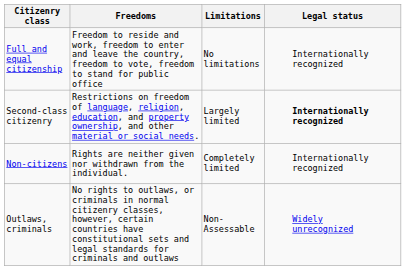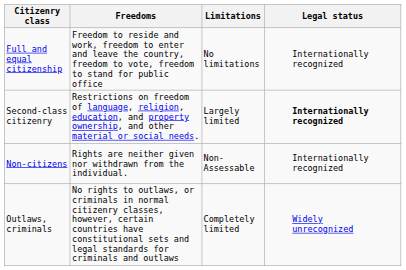 <table class="wikitable">
 <tr>
 <th><strong>Citizenry class</strong></th>
 <th>Freedoms</th>
 <th>Limitations</th>
 <th>Legal status</th>
 </tr>
 <tr>
 <td><a href='#'>Full and equal citizenship</a></td>
 <td>Freedom to reside and work, freedom to enter and leave the country, freedom to vote, freedom to stand for public office</td>
 <td>No limitations</td>
 <td><blockquote>Internationally recognized</blockquote></td>
 </tr>
 <tr>
 <td>Second-class citizenry</td>
 <td>Restrictions on freedom of <a href='#'>language</a>, <a href='#'>religion</a>, <a href='#'>education</a>, and <a href='#'>property ownership</a>, and other <a href='#'>material or social needs</a>.</td>
 <td>Largely limited</td>
 <td><strong><blockquote>Internationally recognized</blockquote></strong></td>
 </tr>
 <tr>
 <td><a href='#'>Non-citizens</a></td>
 <td>Rights are neither given nor withdrawn from the individual.</td>
-<td>Completely limited</td>
+<td>Non-Assessable</td>
 <td><blockquote>Internationally recognized</blockquote></td>
 </tr>
 <tr>
 <td>Outlaws, criminals</td>
 <td>No rights to outlaws, or criminals in normal citizenry classes, however, certain countries have constitutional sets and legal standards for criminals and outlaws</td>
-<td>Non-Assessable</td>
+<td>Completely limited</td>
 <td><blockquote><a href='#'>Widely unrecognized</a></blockquote></td>
 </tr>
 </table>
